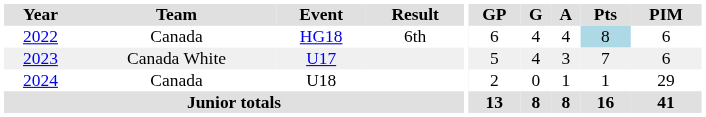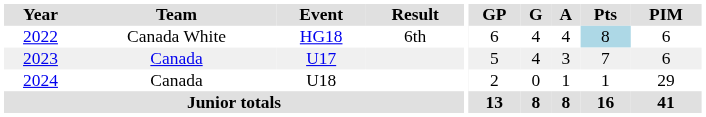 <table border="0" cellpadding="1" cellspacing="0" ID="Table3" style="text-align:center; width:40em;">
 <tr bgcolor="#e0e0e0">
 <th>Year</th>
 <th>Team</th>
 <th>Event</th>
 <th>Result</th>
 <th rowspan="98" bgcolor="#ffffff"></th>
 <th>GP</th>
 <th>G</th>
 <th>A</th>
 <th>Pts</th>
 <th>PIM</th>
 </tr>
 <tr>
 <td><a href='#'>2022</a></td>
-<td>Canada</td>
+<td>Canada White</td>
 <td><a href='#'>HG18</a></td>
 <td>6th</td>
 <td>6</td>
 <td>4</td>
 <td>4</td>
 <td style="background: lightblue;">8</td>
 <td>6</td>
 </tr>
 <tr bgcolor="#f0f0f0">
 <td><a href='#'>2023</a></td>
-<td>Canada White</td>
+<td><a href='#'>Canada</a></td>
 <td><a href='#'>U17</a></td>
 <td></td>
 <td>5</td>
 <td>4</td>
 <td>3</td>
 <td>7</td>
 <td>6</td>
 </tr>
 <tr>
 <td><a href='#'>2024</a></td>
 <td>Canada</td>
 <td>U18</td>
 <td></td>
 <td>2</td>
 <td>0</td>
 <td>1</td>
 <td>1</td>
 <td>29</td>
 </tr>
 <tr bgcolor="#e0e0e0">
 <th colspan="4">Junior totals</th>
 <th>13</th>
 <th>8</th>
 <th>8</th>
 <th>16</th>
 <th>41</th>
 </tr>
 </table>
